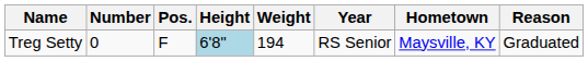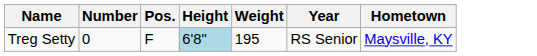 <table class="wikitable sortable" border="1">
 <tr align=center>
 <th style= >Name</th>
 <th style= >Number</th>
 <th style= >Pos.</th>
 <th style= >Height</th>
 <th style= >Weight</th>
 <th style= >Year</th>
 <th style= >Hometown</th>
-<th style= >Reason</th>
 </tr>
 <tr>
 <td>Treg Setty</td>
 <td>0</td>
 <td>F</td>
 <td style="background: lightblue;">6'8"</td>
-<td>194</td>
+<td>195</td>
 <td>RS Senior</td>
 <td><a href='#'>Maysville, KY</a></td>
-<td>Graduated</td>
 </tr>
 </table>
